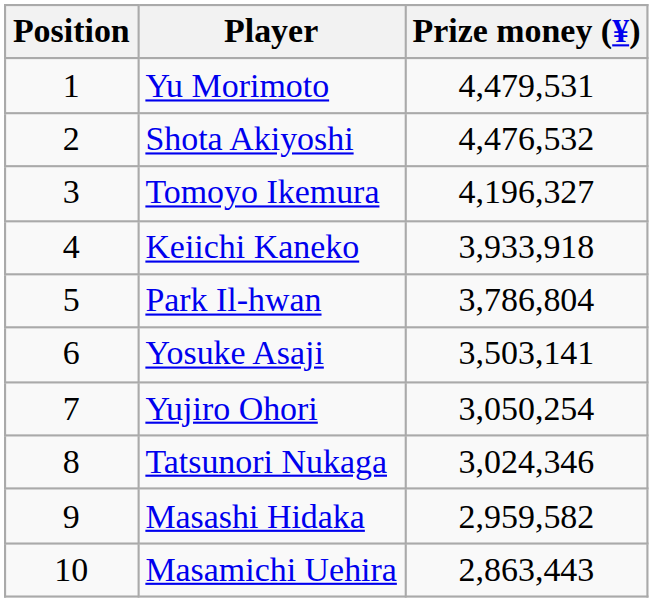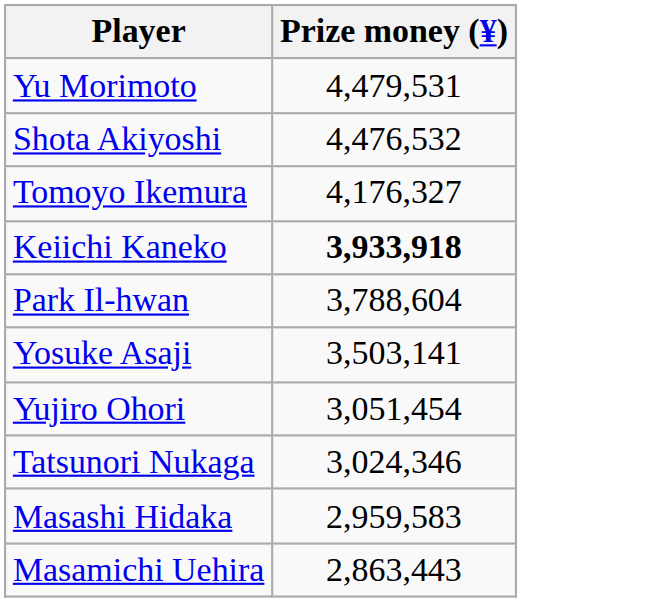 <table class="wikitable">
 <tr>
-<th>Position</th>
 <th>Player</th>
 <th>Prize money (<a href='#'>¥</a>)</th>
 </tr>
 <tr>
-<td align=center>1</td>
 <td> <a href='#'>Yu Morimoto</a></td>
 <td align=center>4,479,531</td>
 </tr>
 <tr>
-<td align=center>2</td>
 <td> <a href='#'>Shota Akiyoshi</a></td>
 <td align=center>4,476,532</td>
 </tr>
 <tr>
-<td align=center>3</td>
 <td> <a href='#'>Tomoyo Ikemura</a></td>
-<td align=center>4,196,327</td>
+<td align=center>4,176,327</td>
 </tr>
 <tr>
-<td align=center>4</td>
 <td> <a href='#'>Keiichi Kaneko</a></td>
-<td align=center>3,933,918</td>
+<td align=center><strong>3,933,918</strong></td>
 </tr>
 <tr>
-<td align=center>5</td>
 <td> <a href='#'>Park Il-hwan</a></td>
-<td align=center>3,786,804</td>
+<td align=center>3,788,604</td>
 </tr>
 <tr>
-<td align=center>6</td>
 <td> <a href='#'>Yosuke Asaji</a></td>
 <td align=center>3,503,141</td>
 </tr>
 <tr>
-<td align=center>7</td>
 <td> <a href='#'>Yujiro Ohori</a></td>
-<td align=center>3,050,254</td>
+<td align=center>3,051,454</td>
 </tr>
 <tr>
-<td align=center>8</td>
 <td> <a href='#'>Tatsunori Nukaga</a></td>
 <td align=center>3,024,346</td>
 </tr>
 <tr>
-<td align=center>9</td>
 <td> <a href='#'>Masashi Hidaka</a></td>
-<td align=center>2,959,582</td>
+<td align=center>2,959,583</td>
 </tr>
 <tr>
-<td align=center>10</td>
 <td> <a href='#'>Masamichi Uehira</a></td>
 <td align=center>2,863,443</td>
 </tr>
 </table>
